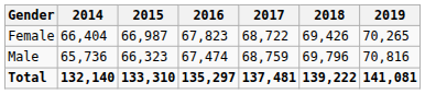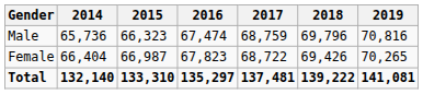 <table class="wikitable">
 <tr>
 <th>Gender</th>
 <th>2014</th>
 <th>2015</th>
 <th>2016</th>
 <th>2017</th>
 <th>2018</th>
 <th>2019</th>
 </tr>
 <tr>
+<td>Male</td>
+<td>65,736</td>
+<td>66,323</td>
+<td>67,474</td>
+<td>68,759</td>
+<td>69,796</td>
+<td>70,816</td>
+</tr>
+<tr>
 <td>Female</td>
 <td>66,404</td>
 <td>66,987</td>
 <td>67,823</td>
 <td>68,722</td>
 <td>69,426</td>
 <td>70,265</td>
-</tr>
-<tr>
-<td>Male</td>
-<td>65,736</td>
-<td>66,323</td>
-<td>67,474</td>
-<td>68,759</td>
-<td>69,796</td>
-<td>70,816</td>
 </tr>
 <tr>
 <td><strong>Total</strong></td>
 <td><strong>132,140</strong></td>
 <td><strong>133,310</strong></td>
 <td><strong>135,297</strong></td>
 <td><strong>137,481</strong></td>
 <td><strong>139,222</strong></td>
 <td><strong>141,081</strong></td>
 </tr>
 </table>
